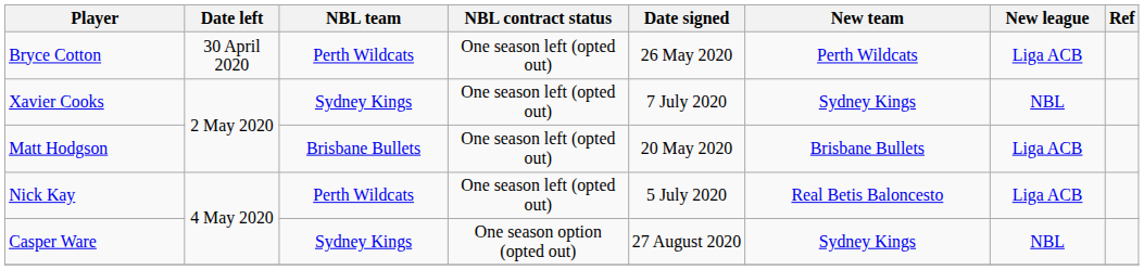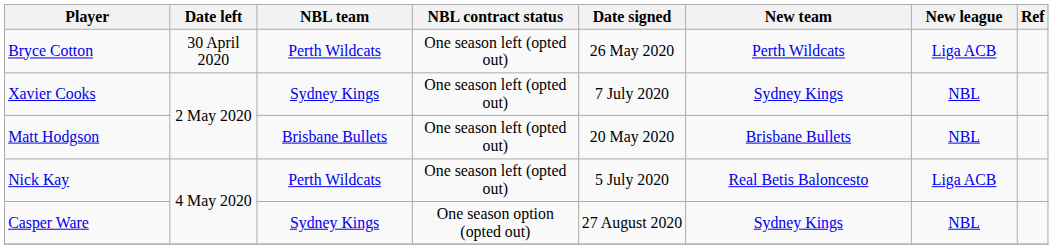 <table class="wikitable sortable" style="text-align:center">
 <tr>
 <th style="width:160px">Player</th>
 <th style="width:80px">Date left</th>
 <th style="width:150px">NBL team</th>
 <th style="width:160px">NBL contract status</th>
 <th>Date signed</th>
 <th style="width:220px">New team</th>
 <th style="width:100px">New league</th>
 <th class="unsortable">Ref</th>
 </tr>
 <tr>
 <td align="left"><a href='#'>Bryce Cotton</a></td>
 <td>30 April 2020</td>
 <td><a href='#'>Perth Wildcats</a></td>
 <td>One season left (opted out)</td>
 <td>26 May 2020</td>
 <td><a href='#'>Perth Wildcats</a></td>
 <td><a href='#'>Liga ACB</a></td>
 <td></td>
 </tr>
 <tr>
 <td align="left"><a href='#'>Xavier Cooks</a></td>
 <td rowspan="2" align="center">2 May 2020</td>
 <td><a href='#'>Sydney Kings</a></td>
 <td>One season left (opted out)</td>
 <td>7 July 2020</td>
 <td><a href='#'>Sydney Kings</a></td>
 <td><a href='#'>NBL</a></td>
 <td></td>
 </tr>
 <tr>
 <td align="left"><a href='#'>Matt Hodgson</a></td>
 <td><a href='#'>Brisbane Bullets</a></td>
 <td>One season left (opted out)</td>
 <td>20 May 2020</td>
 <td><a href='#'>Brisbane Bullets</a></td>
-<td><a href='#'>Liga ACB</a></td>
+<td><a href='#'>NBL</a></td>
 <td></td>
 </tr>
 <tr>
 <td align="left"><a href='#'>Nick Kay</a></td>
 <td rowspan="2" align="center">4 May 2020</td>
 <td><a href='#'>Perth Wildcats</a></td>
 <td>One season left (opted out)</td>
 <td>5 July 2020</td>
 <td><a href='#'>Real Betis Baloncesto</a></td>
 <td><a href='#'>Liga ACB</a></td>
 <td></td>
 </tr>
 <tr>
 <td align="left"><a href='#'>Casper Ware</a></td>
 <td><a href='#'>Sydney Kings</a></td>
 <td>One season option (opted out)</td>
 <td>27 August 2020</td>
 <td><a href='#'>Sydney Kings</a></td>
 <td><a href='#'>NBL</a></td>
 <td></td>
 </tr>
 <tr>
 </tr>
 </table>
